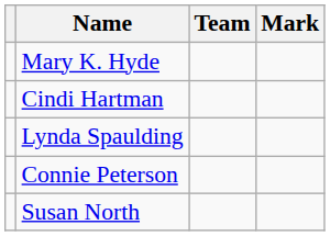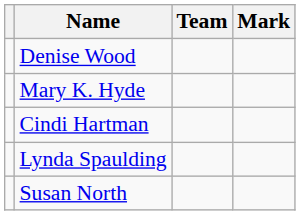 <table class=wikitable>
 <tr>
 <th></th>
 <th>Name</th>
 <th>Team</th>
 <th>Mark</th>
+</tr>
+<tr>
+<td></td>
+<td><a href='#'>Denise Wood</a></td>
+<td></td>
+<td></td>
 </tr>
 <tr>
 <td></td>
 <td><a href='#'>Mary K. Hyde</a></td>
 <td></td>
 <td></td>
 </tr>
 <tr>
 <td></td>
 <td><a href='#'>Cindi Hartman</a></td>
 <td></td>
 <td></td>
 </tr>
 <tr>
 <td></td>
 <td><a href='#'>Lynda Spaulding</a></td>
 <td></td>
 <td></td>
 </tr>
 <tr>
 <td></td>
-<td><a href='#'>Connie Peterson</a></td>
-<td></td>
-<td></td>
-</tr>
-<tr>
-<td></td>
 <td><a href='#'>Susan North</a></td>
 <td></td>
 <td></td>
 </tr>
 </table>
